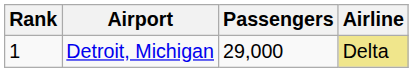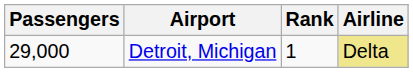 <table class="wikitable">
 <tr>
+<th>Passengers</th>
+<th>Airport</th>
 <th>Rank</th>
-<th>Airport</th>
-<th>Passengers</th>
 <th>Airline</th>
 </tr>
 <tr>
+<td>29,000</td>
+<td><a href='#'>Detroit, Michigan</a></td>
 <td>1</td>
-<td><a href='#'>Detroit, Michigan</a></td>
-<td>29,000</td>
 <td style="background: khaki;">Delta</td>
 </tr>
 </table>
